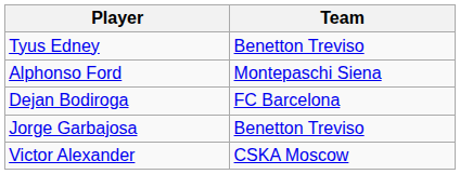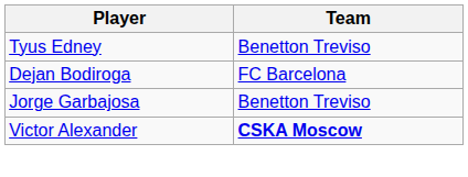 <table class="wikitable" style="text-align: left;">
 <tr>
 <th style="width:200px;">Player</th>
 <th style="width:200px;">Team</th>
 </tr>
 <tr>
 <td> <a href='#'>Tyus Edney</a></td>
 <td> <a href='#'>Benetton Treviso</a></td>
-</tr>
-<tr>
-<td> <a href='#'>Alphonso Ford</a></td>
-<td> <a href='#'>Montepaschi Siena</a></td>
 </tr>
 <tr>
 <td> <a href='#'>Dejan Bodiroga</a></td>
 <td> <a href='#'>FC Barcelona</a></td>
 </tr>
 <tr>
 <td> <a href='#'>Jorge Garbajosa</a></td>
 <td> <a href='#'>Benetton Treviso</a></td>
 </tr>
 <tr>
 <td> <a href='#'>Victor Alexander</a></td>
-<td> <a href='#'>CSKA Moscow</a></td>
+<td><strong> <a href='#'>CSKA Moscow</a></strong></td>
 </tr>
 </table>
